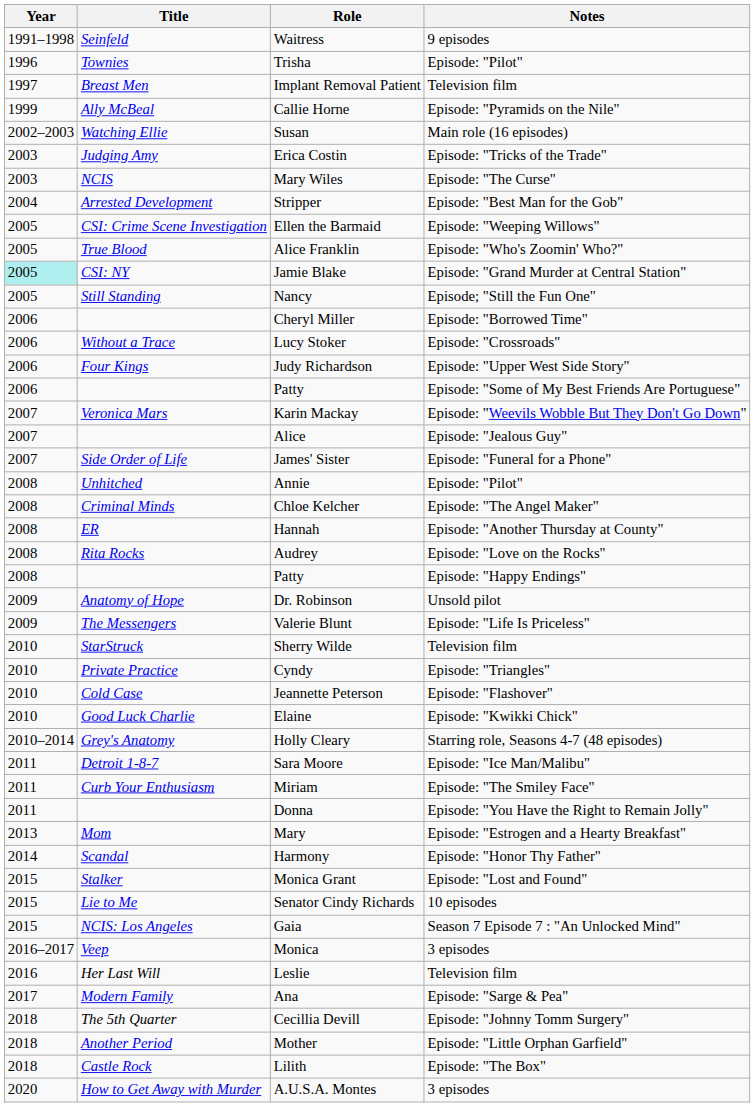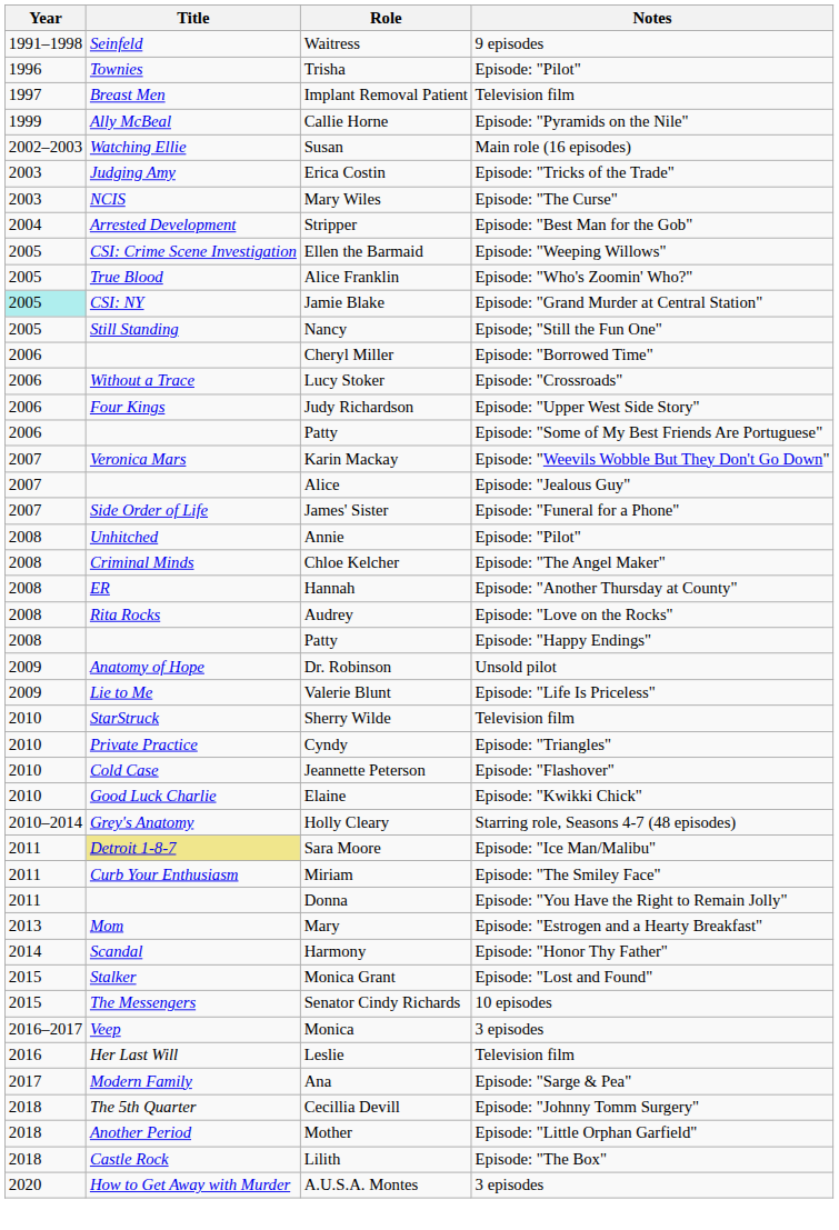 <table class="wikitable sortable">
 <tr>
 <th>Year</th>
 <th>Title</th>
 <th>Role</th>
 <th class="unsortable">Notes</th>
 </tr>
 <tr>
 <td>1991–1998</td>
 <td><em><a href='#'>Seinfeld</a></em></td>
 <td>Waitress</td>
 <td>9 episodes</td>
 </tr>
 <tr>
 <td>1996</td>
 <td><em><a href='#'>Townies</a></em></td>
 <td>Trisha</td>
 <td>Episode: "Pilot"</td>
 </tr>
 <tr>
 <td>1997</td>
 <td><em><a href='#'>Breast Men</a></em></td>
 <td>Implant Removal Patient</td>
 <td>Television film</td>
 </tr>
 <tr>
 <td>1999</td>
 <td><em><a href='#'>Ally McBeal</a></em></td>
 <td>Callie Horne</td>
 <td>Episode: "Pyramids on the Nile"</td>
 </tr>
 <tr>
 <td>2002–2003</td>
 <td><em><a href='#'>Watching Ellie</a></em></td>
 <td>Susan</td>
 <td>Main role (16 episodes)</td>
 </tr>
 <tr>
 <td>2003</td>
 <td><em><a href='#'>Judging Amy</a></em></td>
 <td>Erica Costin</td>
 <td>Episode: "Tricks of the Trade"</td>
 </tr>
 <tr>
 <td>2003</td>
 <td><em><a href='#'>NCIS</a></em></td>
 <td>Mary Wiles</td>
 <td>Episode: "The Curse"</td>
 </tr>
 <tr>
 <td>2004</td>
 <td><em><a href='#'>Arrested Development</a></em></td>
 <td>Stripper</td>
 <td>Episode: "Best Man for the Gob"</td>
 </tr>
 <tr>
 <td>2005</td>
 <td><em><a href='#'>CSI: Crime Scene Investigation</a></em></td>
 <td>Ellen the Barmaid</td>
 <td>Episode: "Weeping Willows"</td>
 </tr>
 <tr>
 <td>2005</td>
 <td><em><a href='#'>True Blood</a></em></td>
 <td>Alice Franklin</td>
 <td>Episode: "Who's Zoomin' Who?"</td>
 </tr>
 <tr>
 <td style="background: paleturquoise;">2005</td>
 <td><em><a href='#'>CSI: NY</a></em></td>
 <td>Jamie Blake</td>
 <td>Episode: "Grand Murder at Central Station"</td>
 </tr>
 <tr>
 <td>2005</td>
 <td><em><a href='#'>Still Standing</a></em></td>
 <td>Nancy</td>
 <td>Episode; "Still the Fun One"</td>
 </tr>
 <tr>
 <td>2006</td>
 <td><em></em></td>
 <td>Cheryl Miller</td>
 <td>Episode: "Borrowed Time"</td>
 </tr>
 <tr>
 <td>2006</td>
 <td><em><a href='#'>Without a Trace</a></em></td>
 <td>Lucy Stoker</td>
 <td>Episode: "Crossroads"</td>
 </tr>
 <tr>
 <td>2006</td>
 <td><em><a href='#'>Four Kings</a></em></td>
 <td>Judy Richardson</td>
 <td>Episode: "Upper West Side Story"</td>
 </tr>
 <tr>
 <td>2006</td>
 <td><em></em></td>
 <td>Patty</td>
 <td>Episode: "Some of My Best Friends Are Portuguese"</td>
 </tr>
 <tr>
 <td>2007</td>
 <td><em><a href='#'>Veronica Mars</a></em></td>
 <td>Karin Mackay</td>
 <td>Episode: "<a href='#'>Weevils Wobble But They Don't Go Down</a>"</td>
 </tr>
 <tr>
 <td>2007</td>
 <td><em></em></td>
 <td>Alice</td>
 <td>Episode: "Jealous Guy"</td>
 </tr>
 <tr>
 <td>2007</td>
 <td><em><a href='#'>Side Order of Life</a></em></td>
 <td>James' Sister</td>
 <td>Episode: "Funeral for a Phone"</td>
 </tr>
 <tr>
 <td>2008</td>
 <td><em><a href='#'>Unhitched</a></em></td>
 <td>Annie</td>
 <td>Episode: "Pilot"</td>
 </tr>
 <tr>
 <td>2008</td>
 <td><em><a href='#'>Criminal Minds</a></em></td>
 <td>Chloe Kelcher</td>
 <td>Episode: "The Angel Maker"</td>
 </tr>
 <tr>
 <td>2008</td>
 <td><em><a href='#'>ER</a></em></td>
 <td>Hannah</td>
 <td>Episode: "Another Thursday at County"</td>
 </tr>
 <tr>
 <td>2008</td>
 <td><em><a href='#'>Rita Rocks</a></em></td>
 <td>Audrey</td>
 <td>Episode: "Love on the Rocks"</td>
 </tr>
 <tr>
 <td>2008</td>
 <td><em></em></td>
 <td>Patty</td>
 <td>Episode: "Happy Endings"</td>
 </tr>
 <tr>
 <td>2009</td>
 <td><em><a href='#'>Anatomy of Hope</a></em></td>
 <td>Dr. Robinson</td>
 <td>Unsold pilot</td>
 </tr>
 <tr>
 <td>2009</td>
-<td><em><a href='#'>The Messengers</a></em></td>
+<td><em><a href='#'>Lie to Me</a></em></td>
 <td>Valerie Blunt</td>
 <td>Episode: "Life Is Priceless"</td>
 </tr>
 <tr>
 <td>2010</td>
 <td><em><a href='#'>StarStruck</a></em></td>
 <td>Sherry Wilde</td>
 <td>Television film</td>
 </tr>
 <tr>
 <td>2010</td>
 <td><em><a href='#'>Private Practice</a></em></td>
 <td>Cyndy</td>
 <td>Episode: "Triangles"</td>
 </tr>
 <tr>
 <td>2010</td>
 <td><em><a href='#'>Cold Case</a></em></td>
 <td>Jeannette Peterson</td>
 <td>Episode: "Flashover"</td>
 </tr>
 <tr>
 <td>2010</td>
 <td><em><a href='#'>Good Luck Charlie</a></em></td>
 <td>Elaine</td>
 <td>Episode: "Kwikki Chick"</td>
 </tr>
 <tr>
 <td>2010–2014</td>
 <td><em><a href='#'>Grey's Anatomy</a></em></td>
 <td>Holly Cleary</td>
 <td>Starring role, Seasons 4-7 (48 episodes)</td>
 </tr>
 <tr>
 <td>2011</td>
-<td><em><a href='#'>Detroit 1-8-7</a></em></td>
+<td style="background: khaki;"><em><a href='#'>Detroit 1-8-7</a></em></td>
 <td>Sara Moore</td>
 <td>Episode: "Ice Man/Malibu"</td>
 </tr>
 <tr>
 <td>2011</td>
 <td><em><a href='#'>Curb Your Enthusiasm</a></em></td>
 <td>Miriam</td>
 <td>Episode: "The Smiley Face"</td>
 </tr>
 <tr>
 <td>2011</td>
 <td><em></em></td>
 <td>Donna</td>
 <td>Episode: "You Have the Right to Remain Jolly"</td>
 </tr>
 <tr>
 <td>2013</td>
 <td><em><a href='#'>Mom</a></em></td>
 <td>Mary</td>
 <td>Episode: "Estrogen and a Hearty Breakfast"</td>
 </tr>
 <tr>
 <td>2014</td>
 <td><em><a href='#'>Scandal</a></em></td>
 <td>Harmony</td>
 <td>Episode: "Honor Thy Father"</td>
 </tr>
 <tr>
 <td>2015</td>
 <td><em><a href='#'>Stalker</a></em></td>
 <td>Monica Grant</td>
 <td>Episode: "Lost and Found"</td>
 </tr>
 <tr>
 <td>2015</td>
-<td><em><a href='#'>Lie to Me</a></em></td>
+<td><em><a href='#'>The Messengers</a></em></td>
 <td>Senator Cindy Richards</td>
 <td>10 episodes</td>
-</tr>
-<tr>
-<td>2015</td>
-<td><em><a href='#'>NCIS: Los Angeles</a></em></td>
-<td>Gaia</td>
-<td>Season 7 Episode 7 : "An Unlocked Mind"</td>
 </tr>
 <tr>
 <td>2016–2017</td>
 <td><em><a href='#'>Veep</a></em></td>
 <td>Monica</td>
 <td>3 episodes</td>
 </tr>
 <tr>
 <td>2016</td>
 <td><em>Her Last Will</em></td>
 <td>Leslie</td>
 <td>Television film</td>
 </tr>
 <tr>
 <td>2017</td>
 <td><em><a href='#'>Modern Family</a></em></td>
 <td>Ana</td>
 <td>Episode: "Sarge & Pea"</td>
 </tr>
 <tr>
 <td>2018</td>
 <td><em>The 5th Quarter</em></td>
 <td>Cecillia Devill</td>
 <td>Episode: "Johnny Tomm Surgery"</td>
 </tr>
 <tr>
 <td>2018</td>
 <td><em><a href='#'>Another Period</a></em></td>
 <td>Mother</td>
 <td>Episode: "Little Orphan Garfield"</td>
 </tr>
 <tr>
 <td>2018</td>
 <td><em><a href='#'>Castle Rock</a></em></td>
 <td>Lilith</td>
 <td>Episode: "The Box"</td>
 </tr>
 <tr>
 <td>2020</td>
 <td><em><a href='#'>How to Get Away with Murder</a></em></td>
 <td>A.U.S.A. Montes</td>
 <td>3 episodes</td>
 </tr>
 </table>
